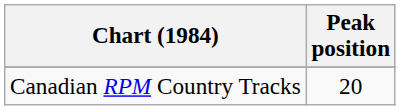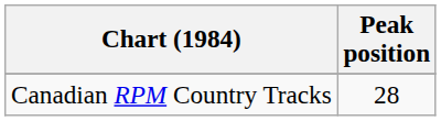 <table class="wikitable sortable">
 <tr>
 <th align="left">Chart (1984)</th>
 <th align="center">Peak<br>position</th>
 </tr>
 <tr>
 </tr>
 <tr>
 <td align="left">Canadian <em><a href='#'>RPM</a></em> Country Tracks</td>
-<td align="center">20</td>
+<td align="center">28</td>
 </tr>
 </table>
